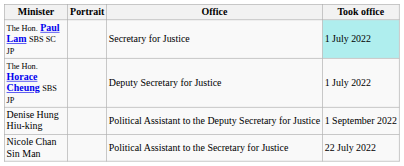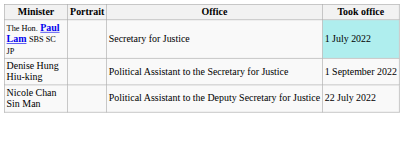 <table class="wikitable">
 <tr>
 <th width="95x">Minister</th>
 <th>Portrait</th>
 <th>Office</th>
 <th>Took office</th>
 </tr>
 <tr>
 <td><small>The Hon.</small> <strong><a href='#'>Paul Lam</a></strong> <small>SBS SC JP</small></td>
 <td></td>
 <td>Secretary for Justice</td>
 <td style="background: paleturquoise;">1 July 2022</td>
 </tr>
 <tr>
-<td><small>The Hon.</small> <strong><a href='#'>Horace Cheung</a></strong> <small>SBS JP</small></td>
-<td></td>
-<td>Deputy Secretary for Justice</td>
-<td>1 July 2022</td>
-</tr>
-<tr>
 <td>Denise Hung Hiu-king</td>
 <td></td>
-<td>Political Assistant to the Deputy Secretary for Justice</td>
+<td>Political Assistant to the Secretary for Justice</td>
 <td>1 September 2022</td>
 </tr>
 <tr>
 <td>Nicole Chan Sin Man</td>
 <td></td>
-<td>Political Assistant to the Secretary for Justice</td>
+<td>Political Assistant to the Deputy Secretary for Justice</td>
 <td>22 July 2022</td>
 </tr>
 </table>
